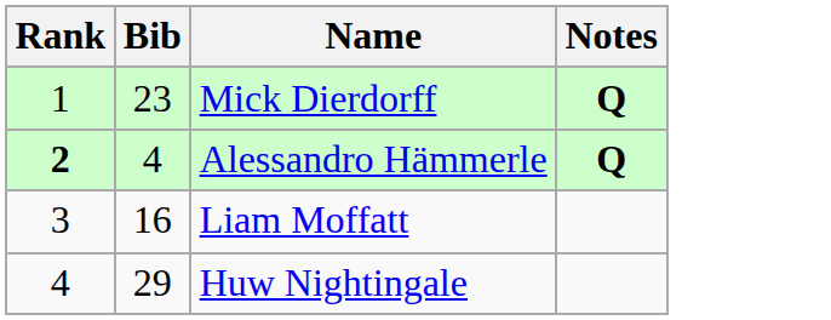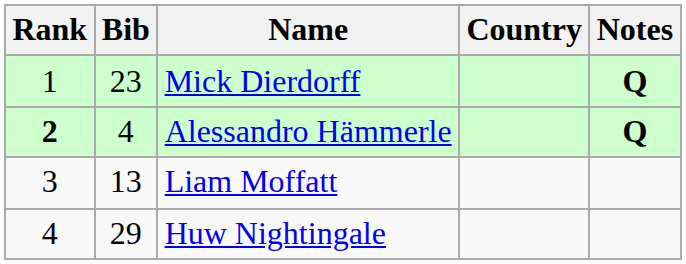 <table class="wikitable" style="text-align:center;">
 <tr>
 <th>Rank</th>
 <th>Bib</th>
 <th>Name</th>
+<th>Country</th>
 <th>Notes</th>
 </tr>
 <tr bgcolor=ccffcc>
 <td>1</td>
 <td>23</td>
 <td align=left><a href='#'>Mick Dierdorff</a></td>
+<td align=left></td>
 <td><strong>Q</strong></td>
 </tr>
 <tr bgcolor=ccffcc>
 <td><strong>2</strong></td>
 <td>4</td>
 <td align=left><a href='#'>Alessandro Hämmerle</a></td>
+<td align=left></td>
 <td><strong>Q</strong></td>
 </tr>
 <tr>
 <td>3</td>
-<td>16</td>
+<td>13</td>
 <td align=left><a href='#'>Liam Moffatt</a></td>
+<td align=left></td>
 <td></td>
 </tr>
 <tr>
 <td>4</td>
 <td>29</td>
 <td align=left><a href='#'>Huw Nightingale</a></td>
+<td align=left></td>
 <td></td>
 </tr>
 </table>
